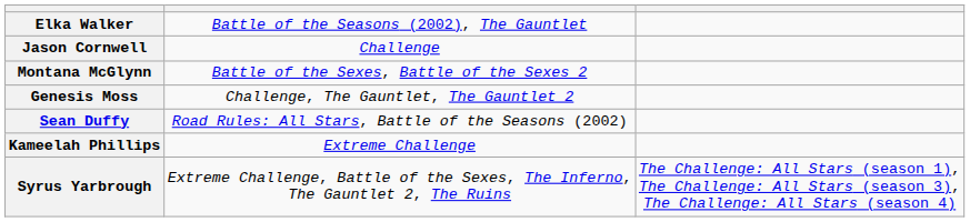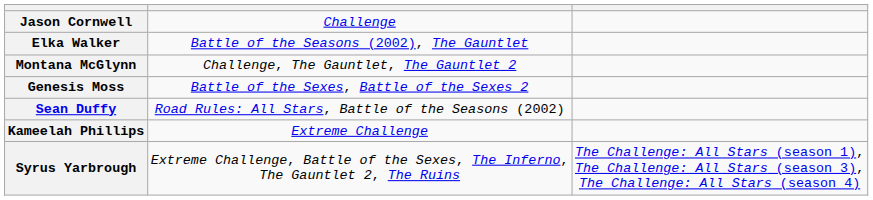 <table class="wikitable sortable" style="text-align:center">
 <tr>
 <th scope="col"></th>
 <th scope="col"></th>
 <th scope="col"></th>
 </tr>
 <tr>
+<th scope="row">Jason Cornwell</th>
+<td><em><a href='#'>Challenge</a></em></td>
+<td></td>
+</tr>
+<tr>
 <th scope="row">Elka Walker</th>
 <td><a href='#'><em>Battle of the Seasons</em> (2002)</a>, <em><a href='#'>The Gauntlet</a></em></td>
 <td></td>
 </tr>
 <tr>
-<th scope="row">Jason Cornwell</th>
-<td><em><a href='#'>Challenge</a></em></td>
-<td></td>
-</tr>
-<tr>
 <th scope="row" nowrap>Montana McGlynn</th>
-<td><em><a href='#'>Battle of the Sexes</a></em>, <em><a href='#'>Battle of the Sexes 2</a></em></td>
+<td><em>Challenge</em>, <em>The Gauntlet</em>, <em><a href='#'>The Gauntlet 2</a></em></td>
 <td></td>
 </tr>
 <tr>
 <th scope="row">Genesis Moss</th>
-<td><em>Challenge</em>, <em>The Gauntlet</em>, <em><a href='#'>The Gauntlet 2</a></em></td>
+<td><em><a href='#'>Battle of the Sexes</a></em>, <em><a href='#'>Battle of the Sexes 2</a></em></td>
 <td></td>
 </tr>
 <tr>
 <th scope="row"><a href='#'>Sean Duffy</a></th>
 <td><em><a href='#'>Road Rules: All Stars</a></em>, <em>Battle of the Seasons</em> (2002)</td>
 <td></td>
 </tr>
 <tr>
 <th scope="row" nowrap>Kameelah Phillips</th>
 <td><em><a href='#'>Extreme Challenge</a></em></td>
 <td></td>
 </tr>
 <tr>
 <th scope="row" rowspan=2>Syrus Yarbrough</th>
 <td><em>Extreme Challenge</em>, <em>Battle of the Sexes</em>, <em><a href='#'>The Inferno</a></em>,<br><em>The Gauntlet 2</em>, <em><a href='#'>The Ruins</a></em></td>
 <td><a href='#'><em>The Challenge: All Stars</em> (season 1)</a>,<br><a href='#'><em>The Challenge: All Stars</em> (season 3)</a>,<br><a href='#'><em>The Challenge: All Stars</em> (season 4)</a></td>
 </tr>
 </table>
